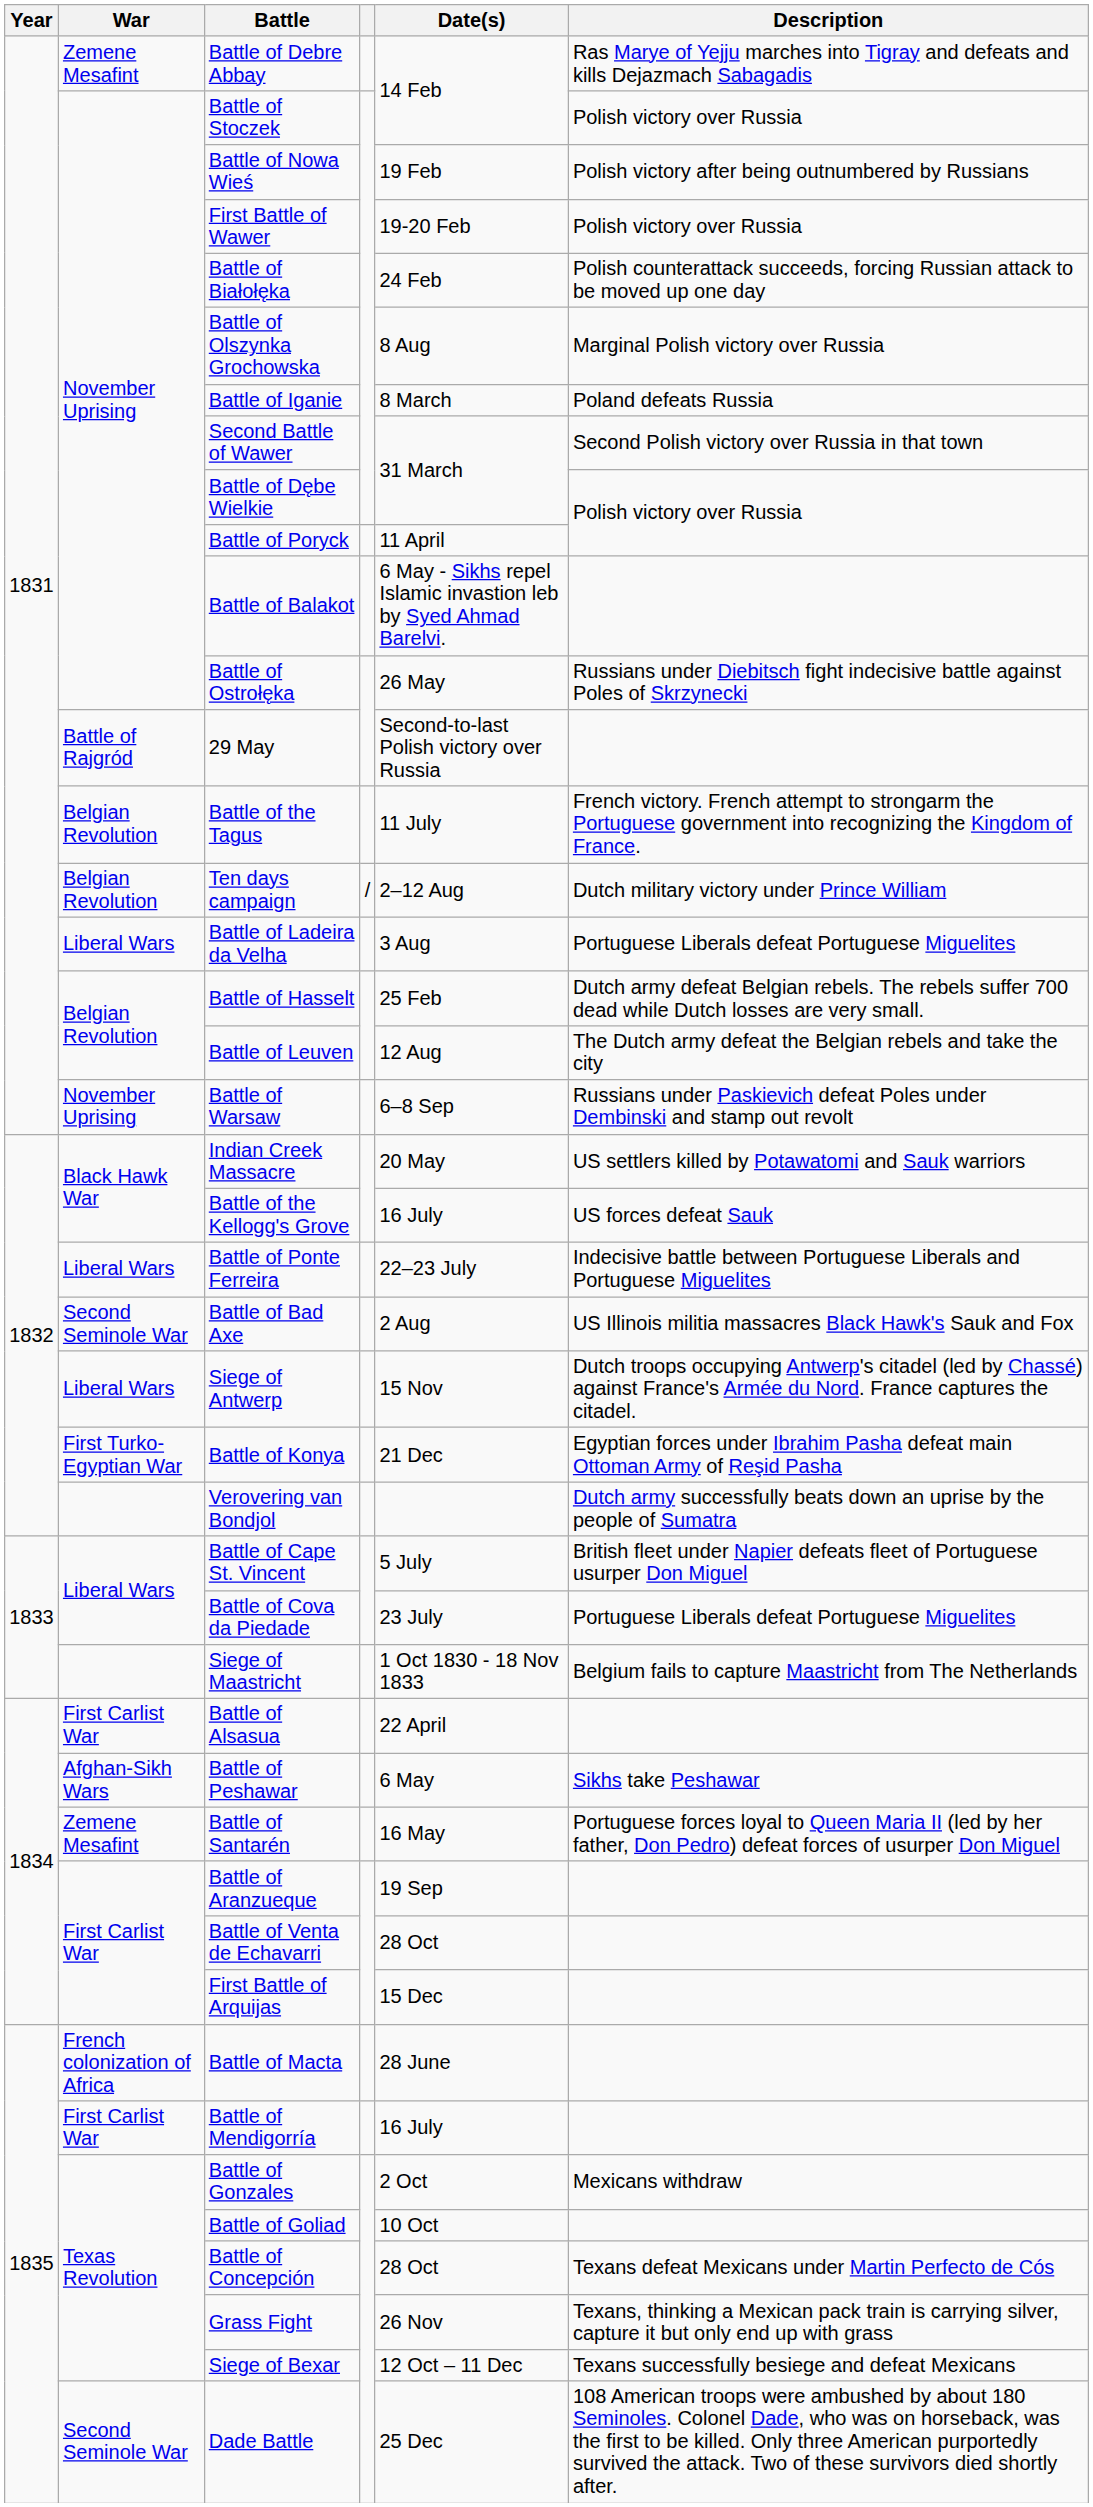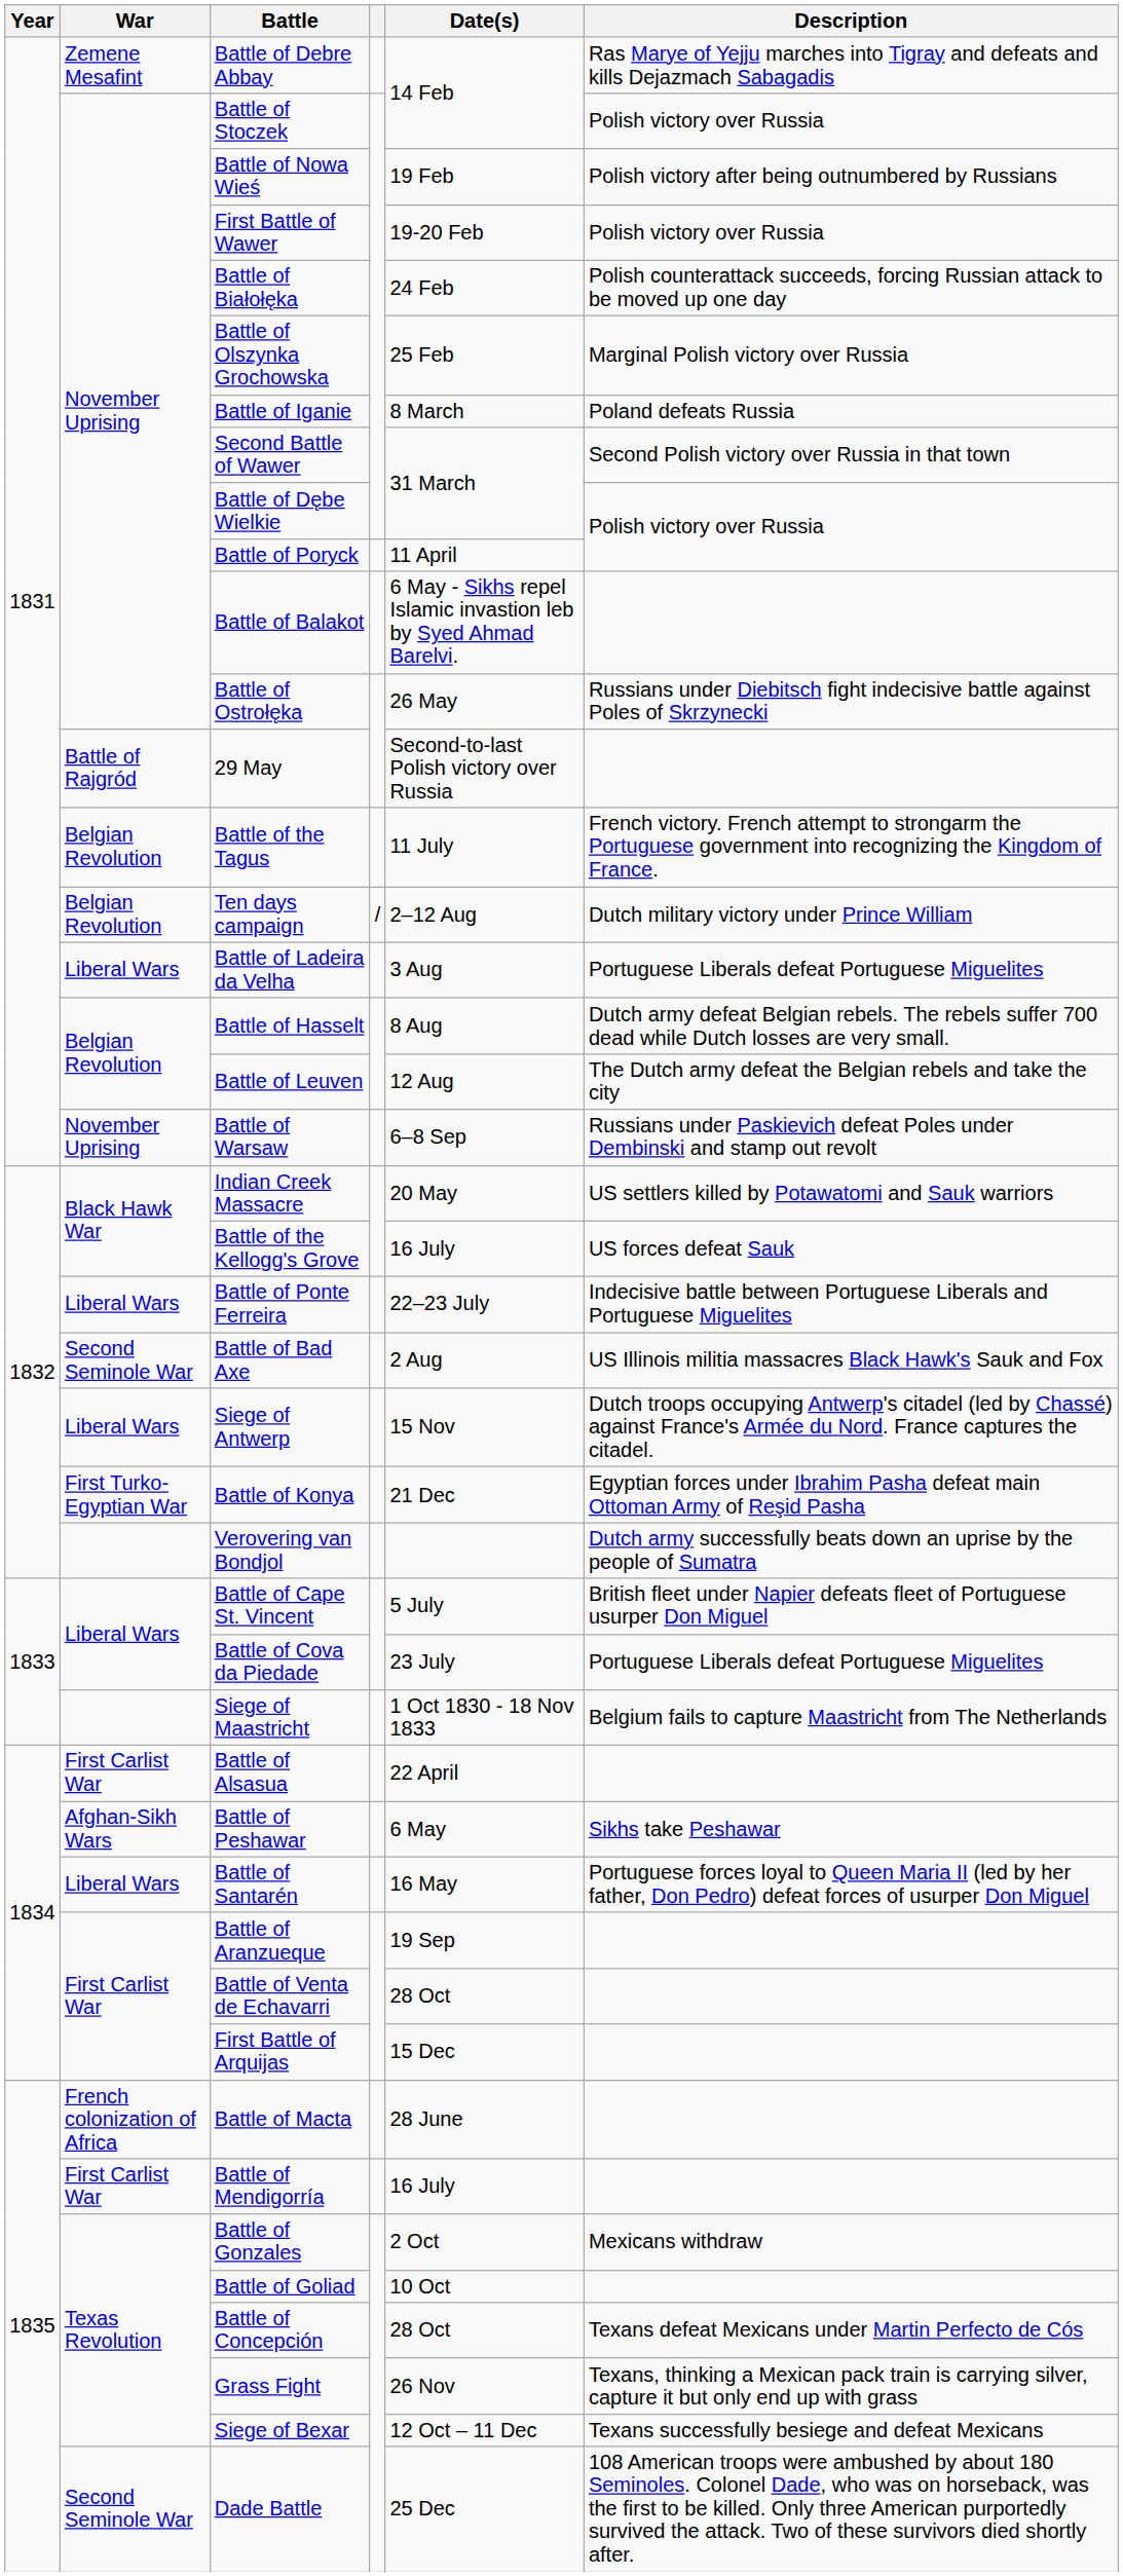 <table class="wikitable sortable">
 <tr>
 <th class="unsortable">Year</th>
 <th>War</th>
 <th class="unsortable">Battle</th>
 <th></th>
 <th>Date(s)</th>
 <th class="unsortable">Description</th>
 </tr>
 <tr>
 <td rowspan="19">1831</td>
 <td><a href='#'>Zemene Mesafint</a></td>
 <td><a href='#'>Battle of Debre Abbay</a></td>
 <td></td>
 <td rowspan="2">14 Feb</td>
 <td>Ras <a href='#'>Marye of Yejju</a> marches into <a href='#'>Tigray</a> and defeats and kills Dejazmach <a href='#'>Sabagadis</a></td>
 </tr>
 <tr>
 <td rowspan="11"><a href='#'>November Uprising</a></td>
 <td><a href='#'>Battle of Stoczek</a></td>
 <td rowspan="8"></td>
 <td>Polish victory over Russia</td>
 </tr>
 <tr>
 <td><a href='#'>Battle of Nowa Wieś</a></td>
 <td>19 Feb</td>
 <td>Polish victory after being outnumbered by Russians</td>
 </tr>
 <tr>
 <td><a href='#'>First Battle of Wawer</a></td>
 <td>19-20 Feb</td>
 <td>Polish victory over Russia</td>
 </tr>
 <tr>
 <td><a href='#'>Battle of Białołęka</a></td>
 <td>24 Feb</td>
 <td>Polish counterattack succeeds, forcing Russian attack to be moved up one day</td>
 </tr>
 <tr>
 <td><a href='#'>Battle of Olszynka Grochowska</a></td>
-<td>8 Aug</td>
+<td>25 Feb</td>
 <td>Marginal Polish victory over Russia</td>
 </tr>
 <tr>
 <td><a href='#'>Battle of Iganie</a></td>
 <td>8 March</td>
 <td>Poland defeats Russia</td>
 </tr>
 <tr>
 <td><a href='#'>Second Battle of Wawer</a></td>
 <td rowspan="2">31 March</td>
 <td>Second Polish victory over Russia in that town</td>
 </tr>
 <tr>
 <td><a href='#'>Battle of Dębe Wielkie</a></td>
 <td rowspan="2">Polish victory over Russia</td>
 </tr>
 <tr>
 <td><a href='#'>Battle of Poryck</a></td>
 <td></td>
 <td>11 April</td>
 </tr>
 <tr>
 <td><a href='#'>Battle of Balakot</a></td>
 <td></td>
 <td>6 May - <a href='#'>Sikhs</a> repel Islamic invastion leb by <a href='#'>Syed Ahmad Barelvi</a>.</td>
 </tr>
 <tr>
 <td><a href='#'>Battle of Ostrołęka</a></td>
 <td rowspan="2"></td>
 <td>26 May</td>
 <td>Russians under <a href='#'>Diebitsch</a> fight indecisive battle against Poles of <a href='#'>Skrzynecki</a></td>
 </tr>
 <tr>
 <td><a href='#'>Battle of Rajgród</a></td>
 <td>29 May</td>
 <td>Second-to-last Polish victory over Russia</td>
 </tr>
 <tr>
 <td><a href='#'>Belgian Revolution</a></td>
 <td><a href='#'>Battle of the Tagus</a></td>
 <td></td>
 <td>11 July</td>
 <td>French victory. French attempt to strongarm the <a href='#'>Portuguese</a> government into recognizing the <a href='#'>Kingdom of France</a>.</td>
 </tr>
 <tr>
 <td><a href='#'>Belgian Revolution</a></td>
 <td><a href='#'>Ten days campaign</a></td>
 <td> / </td>
 <td>2–12 Aug</td>
 <td>Dutch military victory under <a href='#'>Prince William</a></td>
 </tr>
 <tr>
 <td><a href='#'>Liberal Wars</a></td>
 <td><a href='#'>Battle of Ladeira da Velha</a></td>
 <td></td>
 <td>3 Aug</td>
 <td>Portuguese Liberals defeat Portuguese <a href='#'>Miguelites</a></td>
 </tr>
 <tr>
 <td rowspan="2"><a href='#'>Belgian Revolution</a></td>
 <td><a href='#'>Battle of Hasselt</a></td>
 <td rowspan="2"></td>
-<td>25 Feb</td>
+<td>8 Aug</td>
 <td>Dutch army defeat Belgian rebels. The rebels suffer 700 dead while Dutch losses are very small.</td>
 </tr>
 <tr>
 <td><a href='#'>Battle of Leuven</a></td>
 <td>12 Aug</td>
 <td>The Dutch army defeat the Belgian rebels and take the city</td>
 </tr>
 <tr>
 <td><a href='#'>November Uprising</a></td>
 <td><a href='#'>Battle of Warsaw</a></td>
 <td></td>
 <td>6–8 Sep</td>
 <td>Russians under <a href='#'>Paskievich</a> defeat Poles under <a href='#'>Dembinski</a> and stamp out revolt</td>
 </tr>
 <tr>
 <td rowspan="7">1832</td>
 <td rowspan="2"><a href='#'>Black Hawk War</a></td>
 <td><a href='#'>Indian Creek Massacre</a></td>
 <td rowspan="2"></td>
 <td>20 May</td>
 <td>US settlers killed by <a href='#'>Potawatomi</a> and <a href='#'>Sauk</a> warriors</td>
 </tr>
 <tr>
 <td><a href='#'>Battle of the Kellogg's Grove</a></td>
 <td>16 July</td>
 <td>US forces defeat <a href='#'>Sauk</a></td>
 </tr>
 <tr>
 <td><a href='#'>Liberal Wars</a></td>
 <td><a href='#'>Battle of Ponte Ferreira</a></td>
 <td></td>
 <td>22–23 July</td>
 <td>Indecisive battle between Portuguese Liberals and Portuguese <a href='#'>Miguelites</a></td>
 </tr>
 <tr>
 <td><a href='#'>Second Seminole War</a></td>
 <td><a href='#'>Battle of Bad Axe</a></td>
 <td></td>
 <td>2 Aug</td>
 <td>US Illinois militia massacres <a href='#'>Black Hawk's</a> Sauk and Fox</td>
 </tr>
 <tr>
 <td><a href='#'>Liberal Wars</a></td>
 <td><a href='#'>Siege of Antwerp</a></td>
 <td></td>
 <td>15 Nov</td>
 <td>Dutch troops occupying <a href='#'>Antwerp</a>'s citadel (led by <a href='#'>Chassé</a>) against France's <a href='#'>Armée du Nord</a>. France captures the citadel.</td>
 </tr>
 <tr>
 <td><a href='#'>First Turko-Egyptian War</a></td>
 <td><a href='#'>Battle of Konya</a></td>
 <td></td>
 <td>21 Dec</td>
 <td>Egyptian forces under <a href='#'>Ibrahim Pasha</a> defeat main <a href='#'>Ottoman Army</a> of <a href='#'>Reşid Pasha</a></td>
 </tr>
 <tr>
 <td></td>
 <td><a href='#'>Verovering van Bondjol</a></td>
 <td></td>
 <td></td>
 <td><a href='#'>Dutch army</a> successfully beats down an uprise by the people of <a href='#'>Sumatra</a></td>
 </tr>
 <tr>
 <td rowspan="3">1833</td>
 <td rowspan="2"><a href='#'>Liberal Wars</a></td>
 <td><a href='#'>Battle of Cape St. Vincent</a></td>
 <td rowspan="2"></td>
 <td>5 July</td>
 <td>British fleet under <a href='#'>Napier</a> defeats fleet of Portuguese usurper <a href='#'>Don Miguel</a></td>
 </tr>
 <tr>
 <td><a href='#'>Battle of Cova da Piedade</a></td>
 <td>23 July</td>
 <td>Portuguese Liberals defeat Portuguese <a href='#'>Miguelites</a></td>
 </tr>
 <tr>
 <td></td>
 <td><a href='#'>Siege of Maastricht</a></td>
 <td></td>
 <td>1 Oct 1830 - 18 Nov 1833</td>
 <td>Belgium fails to capture <a href='#'>Maastricht</a> from The Netherlands</td>
 </tr>
 <tr>
 <td rowspan="6">1834</td>
 <td><a href='#'>First Carlist War</a></td>
 <td><a href='#'>Battle of Alsasua</a></td>
 <td></td>
 <td>22 April</td>
 <td></td>
 </tr>
 <tr>
 <td><a href='#'>Afghan-Sikh Wars</a></td>
 <td><a href='#'>Battle of Peshawar</a></td>
 <td></td>
 <td>6 May</td>
 <td><a href='#'>Sikhs</a> take <a href='#'>Peshawar</a></td>
 </tr>
 <tr>
-<td><a href='#'>Zemene Mesafint</a></td>
+<td><a href='#'>Liberal Wars</a></td>
 <td><a href='#'>Battle of Santarén</a></td>
 <td></td>
 <td>16 May</td>
 <td>Portuguese forces loyal to <a href='#'>Queen Maria II</a> (led by her father, <a href='#'>Don Pedro</a>) defeat forces of usurper <a href='#'>Don Miguel</a></td>
 </tr>
 <tr>
 <td rowspan="3"><a href='#'>First Carlist War</a></td>
 <td><a href='#'>Battle of Aranzueque</a></td>
 <td rowspan="3"></td>
 <td>19 Sep</td>
 <td></td>
 </tr>
 <tr>
 <td><a href='#'>Battle of Venta de Echavarri</a></td>
 <td>28 Oct</td>
 <td></td>
 </tr>
 <tr>
 <td><a href='#'>First Battle of Arquijas</a></td>
 <td>15 Dec</td>
 <td></td>
 </tr>
 <tr>
 <td rowspan="8">1835</td>
 <td><a href='#'>French colonization of Africa</a></td>
 <td><a href='#'>Battle of Macta</a></td>
 <td></td>
 <td>28 June</td>
 <td></td>
 </tr>
 <tr>
 <td><a href='#'>First Carlist War</a></td>
 <td><a href='#'>Battle of Mendigorría</a></td>
 <td></td>
 <td>16 July</td>
 <td></td>
 </tr>
 <tr>
 <td rowspan="5"><a href='#'>Texas Revolution</a></td>
 <td><a href='#'>Battle of Gonzales</a></td>
 <td rowspan="6"></td>
 <td>2 Oct</td>
 <td>Mexicans withdraw</td>
 </tr>
 <tr>
 <td><a href='#'>Battle of Goliad</a></td>
 <td>10 Oct</td>
 <td></td>
 </tr>
 <tr>
 <td><a href='#'>Battle of Concepción</a></td>
 <td>28 Oct</td>
 <td>Texans defeat Mexicans under <a href='#'>Martin Perfecto de Cós</a></td>
 </tr>
 <tr>
 <td><a href='#'>Grass Fight</a></td>
 <td>26 Nov</td>
 <td>Texans, thinking a Mexican pack train is carrying silver, capture it but only end up with grass</td>
 </tr>
 <tr>
 <td><a href='#'>Siege of Bexar</a></td>
 <td>12 Oct – 11 Dec</td>
 <td>Texans successfully besiege and defeat Mexicans</td>
 </tr>
 <tr>
 <td><a href='#'>Second Seminole War</a></td>
 <td><a href='#'>Dade Battle</a></td>
 <td>25 Dec</td>
 <td>108 American troops were ambushed by about 180 <a href='#'>Seminoles</a>. Colonel <a href='#'>Dade</a>, who was on horseback, was the first to be killed. Only three American purportedly survived the attack. Two of these survivors died shortly after.</td>
 </tr>
 </table>
